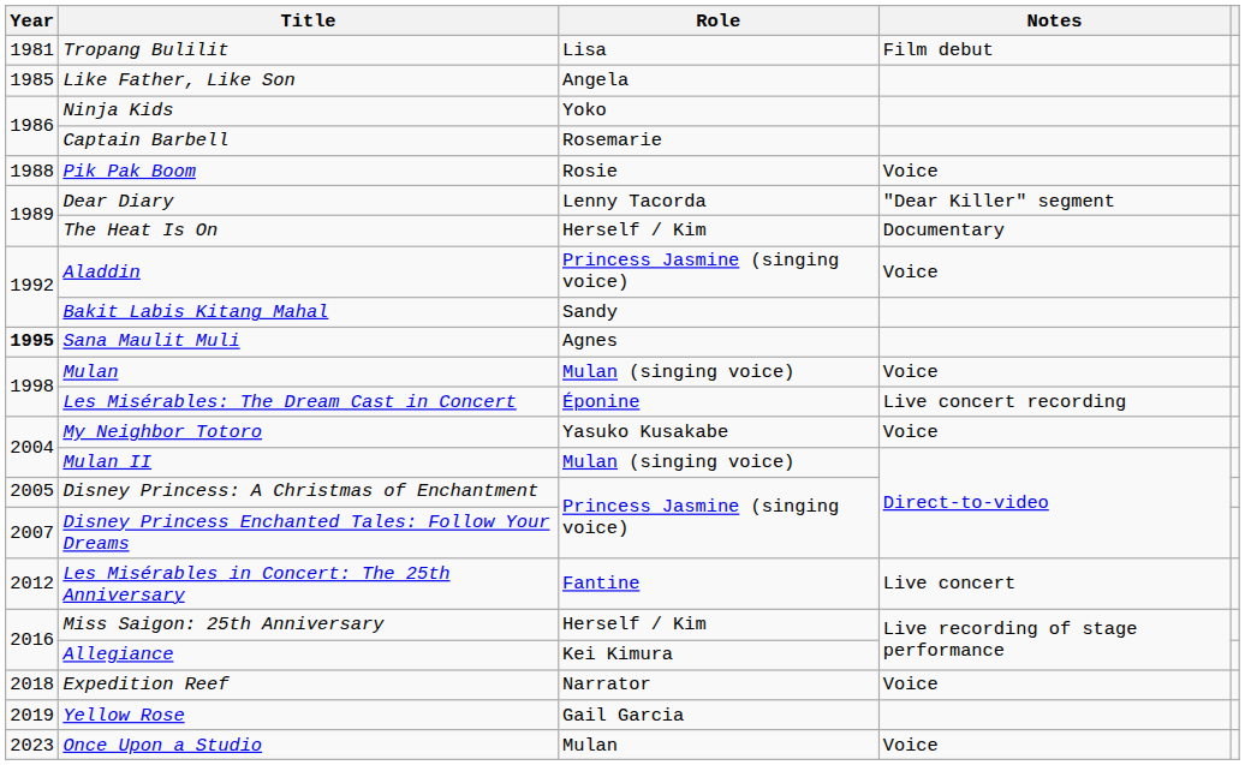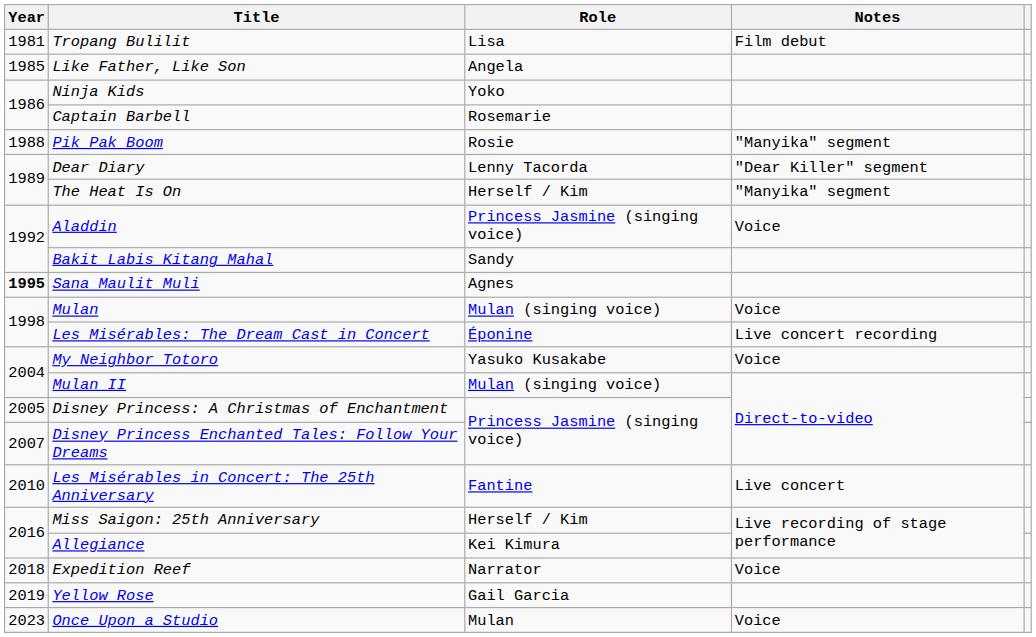 <table class="wikitable sortable">
 <tr>
 <th>Year</th>
 <th>Title</th>
 <th>Role</th>
 <th class="unsortable">Notes</th>
 <th></th>
 </tr>
 <tr>
 <td>1981</td>
 <td><em>Tropang Bulilit</em></td>
 <td>Lisa</td>
 <td>Film debut</td>
 <td></td>
 </tr>
 <tr>
 <td>1985</td>
 <td><em>Like Father, Like Son</em></td>
 <td>Angela</td>
 <td></td>
 <td></td>
 </tr>
 <tr>
 <td rowspan="2">1986</td>
 <td><em>Ninja Kids</em></td>
 <td>Yoko</td>
 <td></td>
 <td></td>
 </tr>
 <tr>
 <td><em>Captain Barbell</em></td>
 <td>Rosemarie</td>
 <td></td>
 <td></td>
 </tr>
 <tr>
 <td>1988</td>
 <td><em><a href='#'>Pik Pak Boom</a></em></td>
 <td>Rosie</td>
-<td>Voice</td>
+<td>"Manyika" segment</td>
 <td></td>
 </tr>
 <tr>
 <td rowspan="2">1989</td>
 <td><em>Dear Diary</em></td>
 <td>Lenny Tacorda</td>
 <td>"Dear Killer" segment</td>
 <td></td>
 </tr>
 <tr>
 <td><em>The Heat Is On</em></td>
 <td>Herself / Kim</td>
-<td>Documentary</td>
+<td>"Manyika" segment</td>
 <td></td>
 </tr>
 <tr>
 <td rowspan="2">1992</td>
 <td><em><a href='#'>Aladdin</a></em></td>
 <td><a href='#'>Princess Jasmine</a> (singing voice)</td>
 <td>Voice</td>
 <td></td>
 </tr>
 <tr>
 <td><em><a href='#'>Bakit Labis Kitang Mahal</a></em></td>
 <td>Sandy</td>
 <td></td>
 <td></td>
 </tr>
 <tr>
 <td><strong>1995</strong></td>
 <td><em><a href='#'>Sana Maulit Muli</a></em></td>
 <td>Agnes</td>
 <td></td>
 <td></td>
 </tr>
 <tr>
 <td rowspan="2">1998</td>
 <td><em><a href='#'>Mulan</a></em></td>
 <td><a href='#'>Mulan</a> (singing voice)</td>
 <td>Voice</td>
 <td></td>
 </tr>
 <tr>
 <td><em><a href='#'>Les Misérables: The Dream Cast in Concert</a></em></td>
 <td><a href='#'>Éponine</a></td>
 <td>Live concert recording</td>
 <td></td>
 </tr>
 <tr>
 <td rowspan="2">2004</td>
 <td><em><a href='#'>My Neighbor Totoro</a></em></td>
 <td>Yasuko Kusakabe</td>
 <td>Voice</td>
 <td></td>
 </tr>
 <tr>
 <td><em><a href='#'>Mulan II</a></em></td>
 <td><a href='#'>Mulan</a> (singing voice)</td>
 <td rowspan="3"><a href='#'>Direct-to-video</a></td>
 <td></td>
 </tr>
 <tr>
 <td>2005</td>
 <td><em>Disney Princess: A Christmas of Enchantment</em></td>
 <td rowspan="2"><a href='#'>Princess Jasmine</a> (singing voice)</td>
 <td></td>
 </tr>
 <tr>
 <td>2007</td>
 <td><em><a href='#'>Disney Princess Enchanted Tales: Follow Your Dreams</a></em></td>
 <td></td>
 </tr>
 <tr>
-<td>2012</td>
+<td>2010</td>
 <td><em><a href='#'>Les Misérables in Concert: The 25th Anniversary</a></em></td>
 <td><a href='#'>Fantine</a></td>
 <td>Live concert</td>
 <td></td>
 </tr>
 <tr>
 <td rowspan="2">2016</td>
 <td><em>Miss Saigon: 25th Anniversary</em></td>
 <td>Herself / Kim</td>
 <td rowspan="2">Live recording of stage performance</td>
 <td></td>
 </tr>
 <tr>
 <td><em><a href='#'>Allegiance</a></em></td>
 <td>Kei Kimura</td>
 <td></td>
 </tr>
 <tr>
 <td>2018</td>
 <td><em>Expedition Reef</em></td>
 <td>Narrator</td>
 <td>Voice</td>
 <td></td>
 </tr>
 <tr>
 <td>2019</td>
 <td><em><a href='#'>Yellow Rose</a></em></td>
 <td>Gail Garcia</td>
 <td></td>
 <td></td>
 </tr>
 <tr>
 <td>2023</td>
 <td><em><a href='#'>Once Upon a Studio</a></em></td>
 <td>Mulan</td>
 <td>Voice</td>
 <td></td>
 </tr>
 </table>
